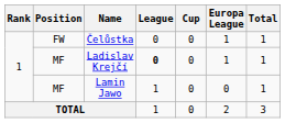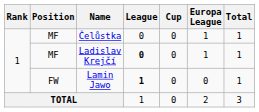 <table class="wikitable sortable" style="text-align:center">
 <tr>
 <th width="20">Rank</th>
 <th width="35">Position</th>
 <th width="35">Name</th>
 <th width="35">League</th>
 <th width="35">Cup</th>
 <th width="35">Europa League</th>
 <th width="35">Total</th>
 </tr>
 <tr>
 <td rowspan=3>1</td>
-<td>FW</td>
+<td>MF</td>
 <td><a href='#'>Čelůstka</a></td>
 <td>0</td>
 <td>0</td>
 <td>1</td>
 <td>1</td>
 </tr>
 <tr>
 <td>MF</td>
 <td><a href='#'>Ladislav Krejčí</a></td>
 <td><strong>0</strong></td>
 <td>0</td>
 <td>1</td>
 <td>1</td>
 </tr>
 <tr>
-<td>MF</td>
+<td>FW</td>
 <td><a href='#'>Lamin Jawo</a></td>
-<td>1</td>
+<td><strong>1</strong></td>
 <td>0</td>
 <td>0</td>
 <td>1</td>
 </tr>
 <tr>
 <th colspan="3">TOTAL</th>
 <td>1</td>
 <td>0</td>
 <td>2</td>
 <td>3</td>
 </tr>
 </table>
